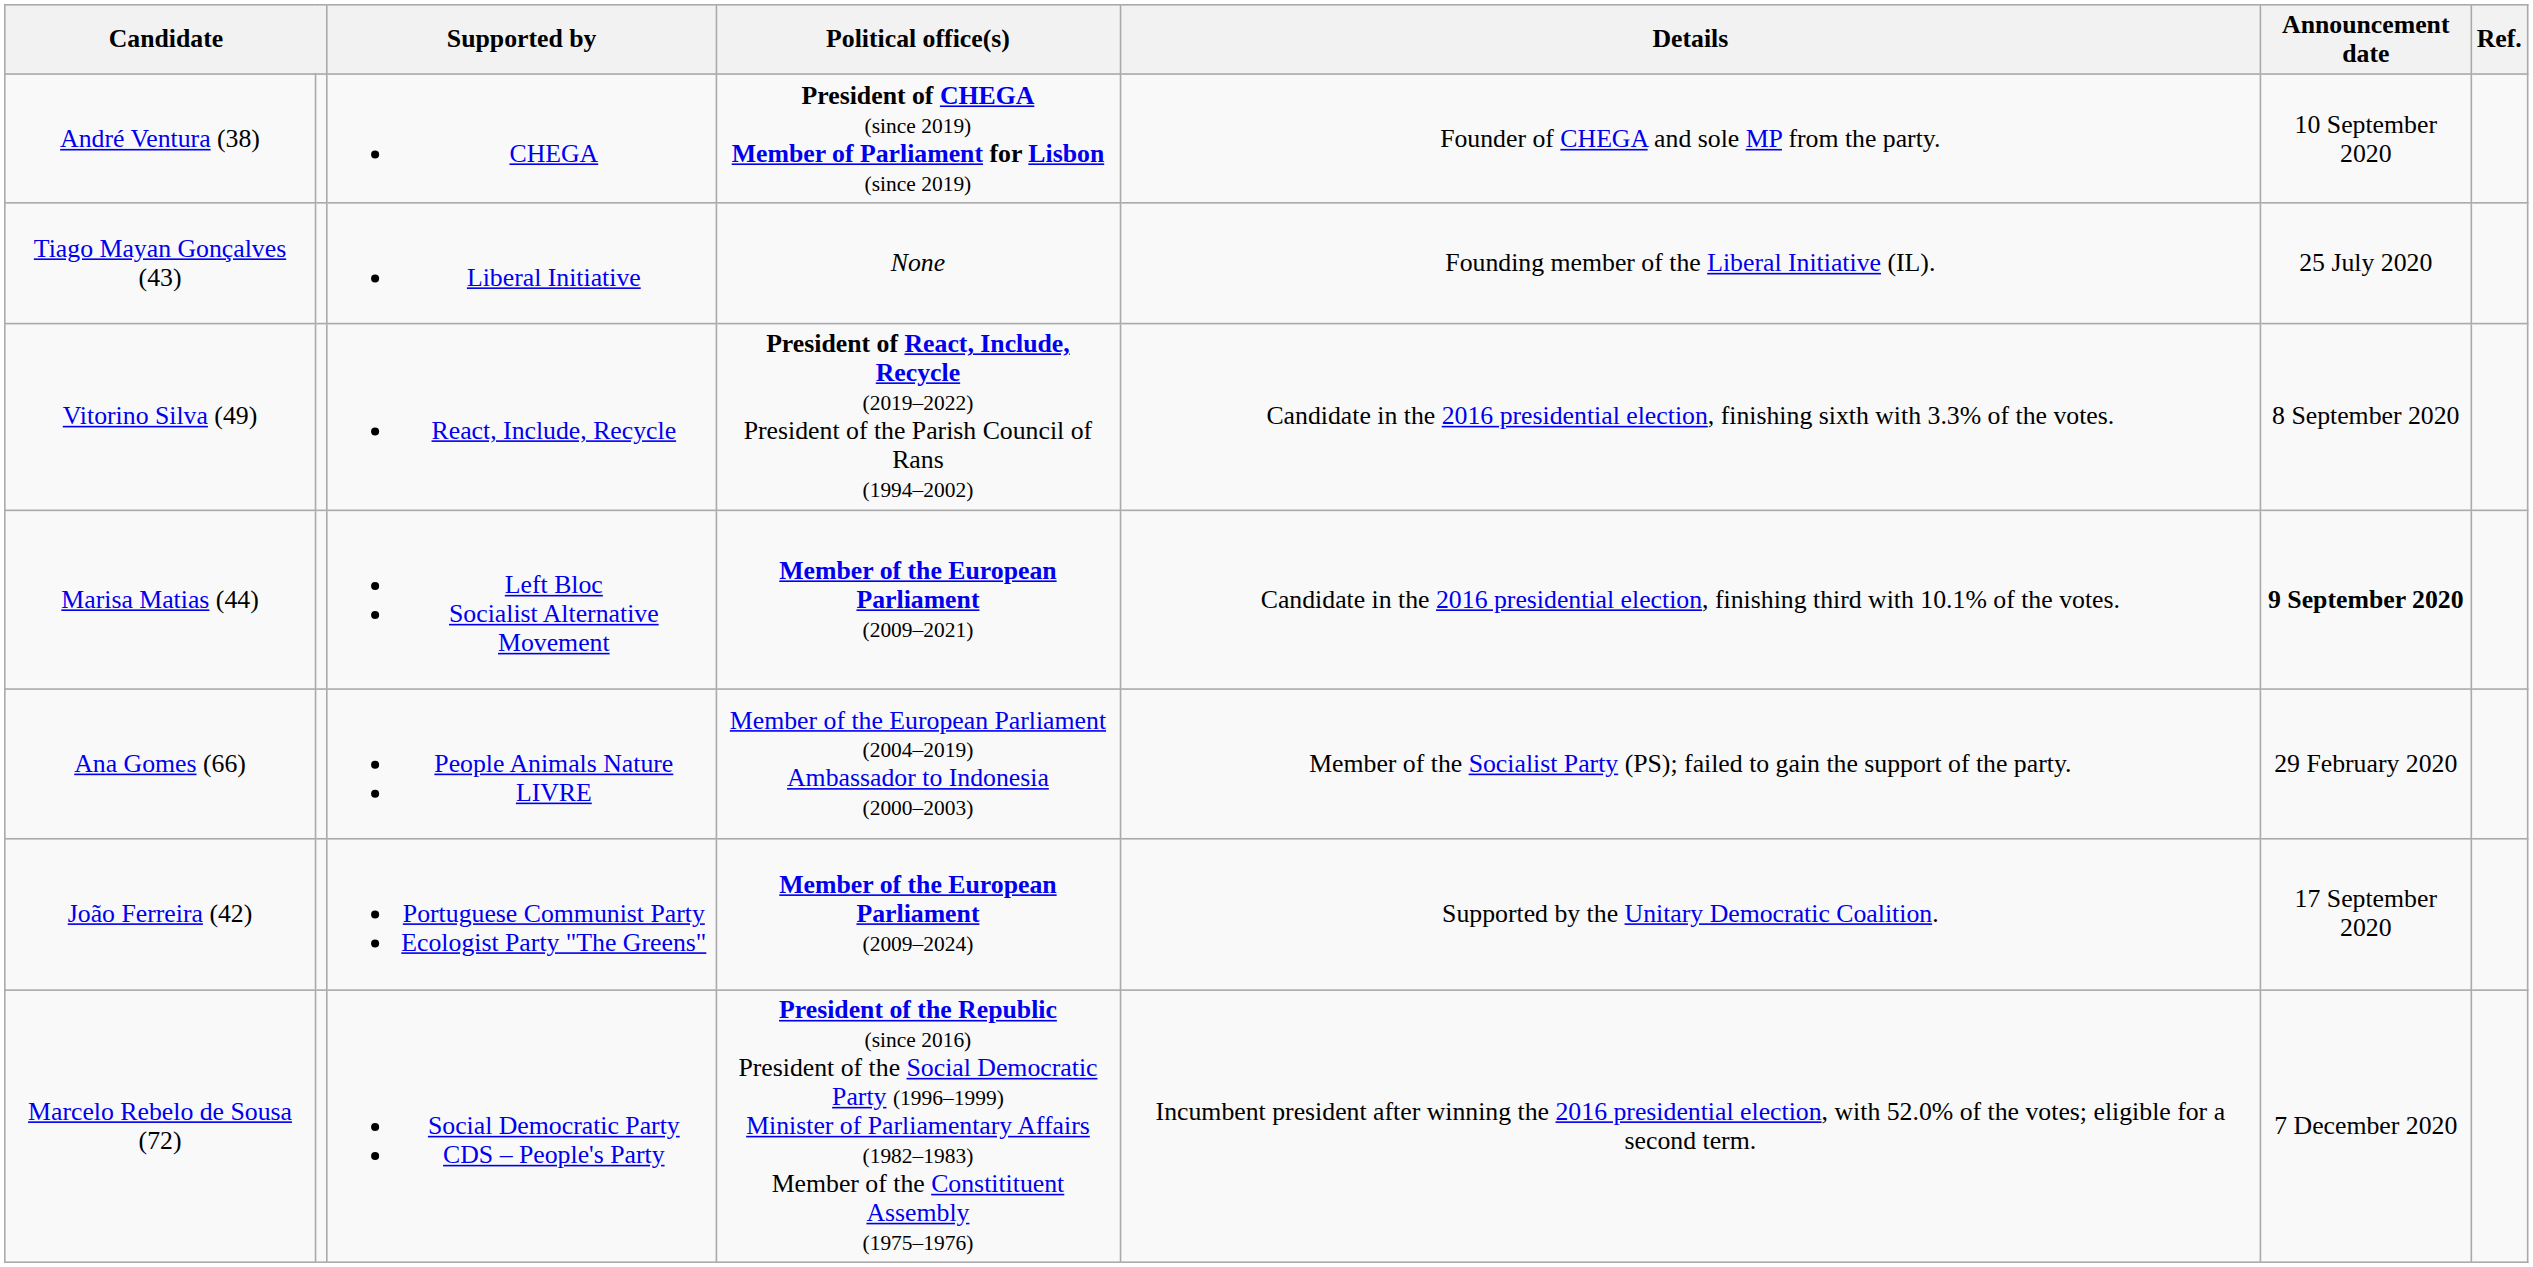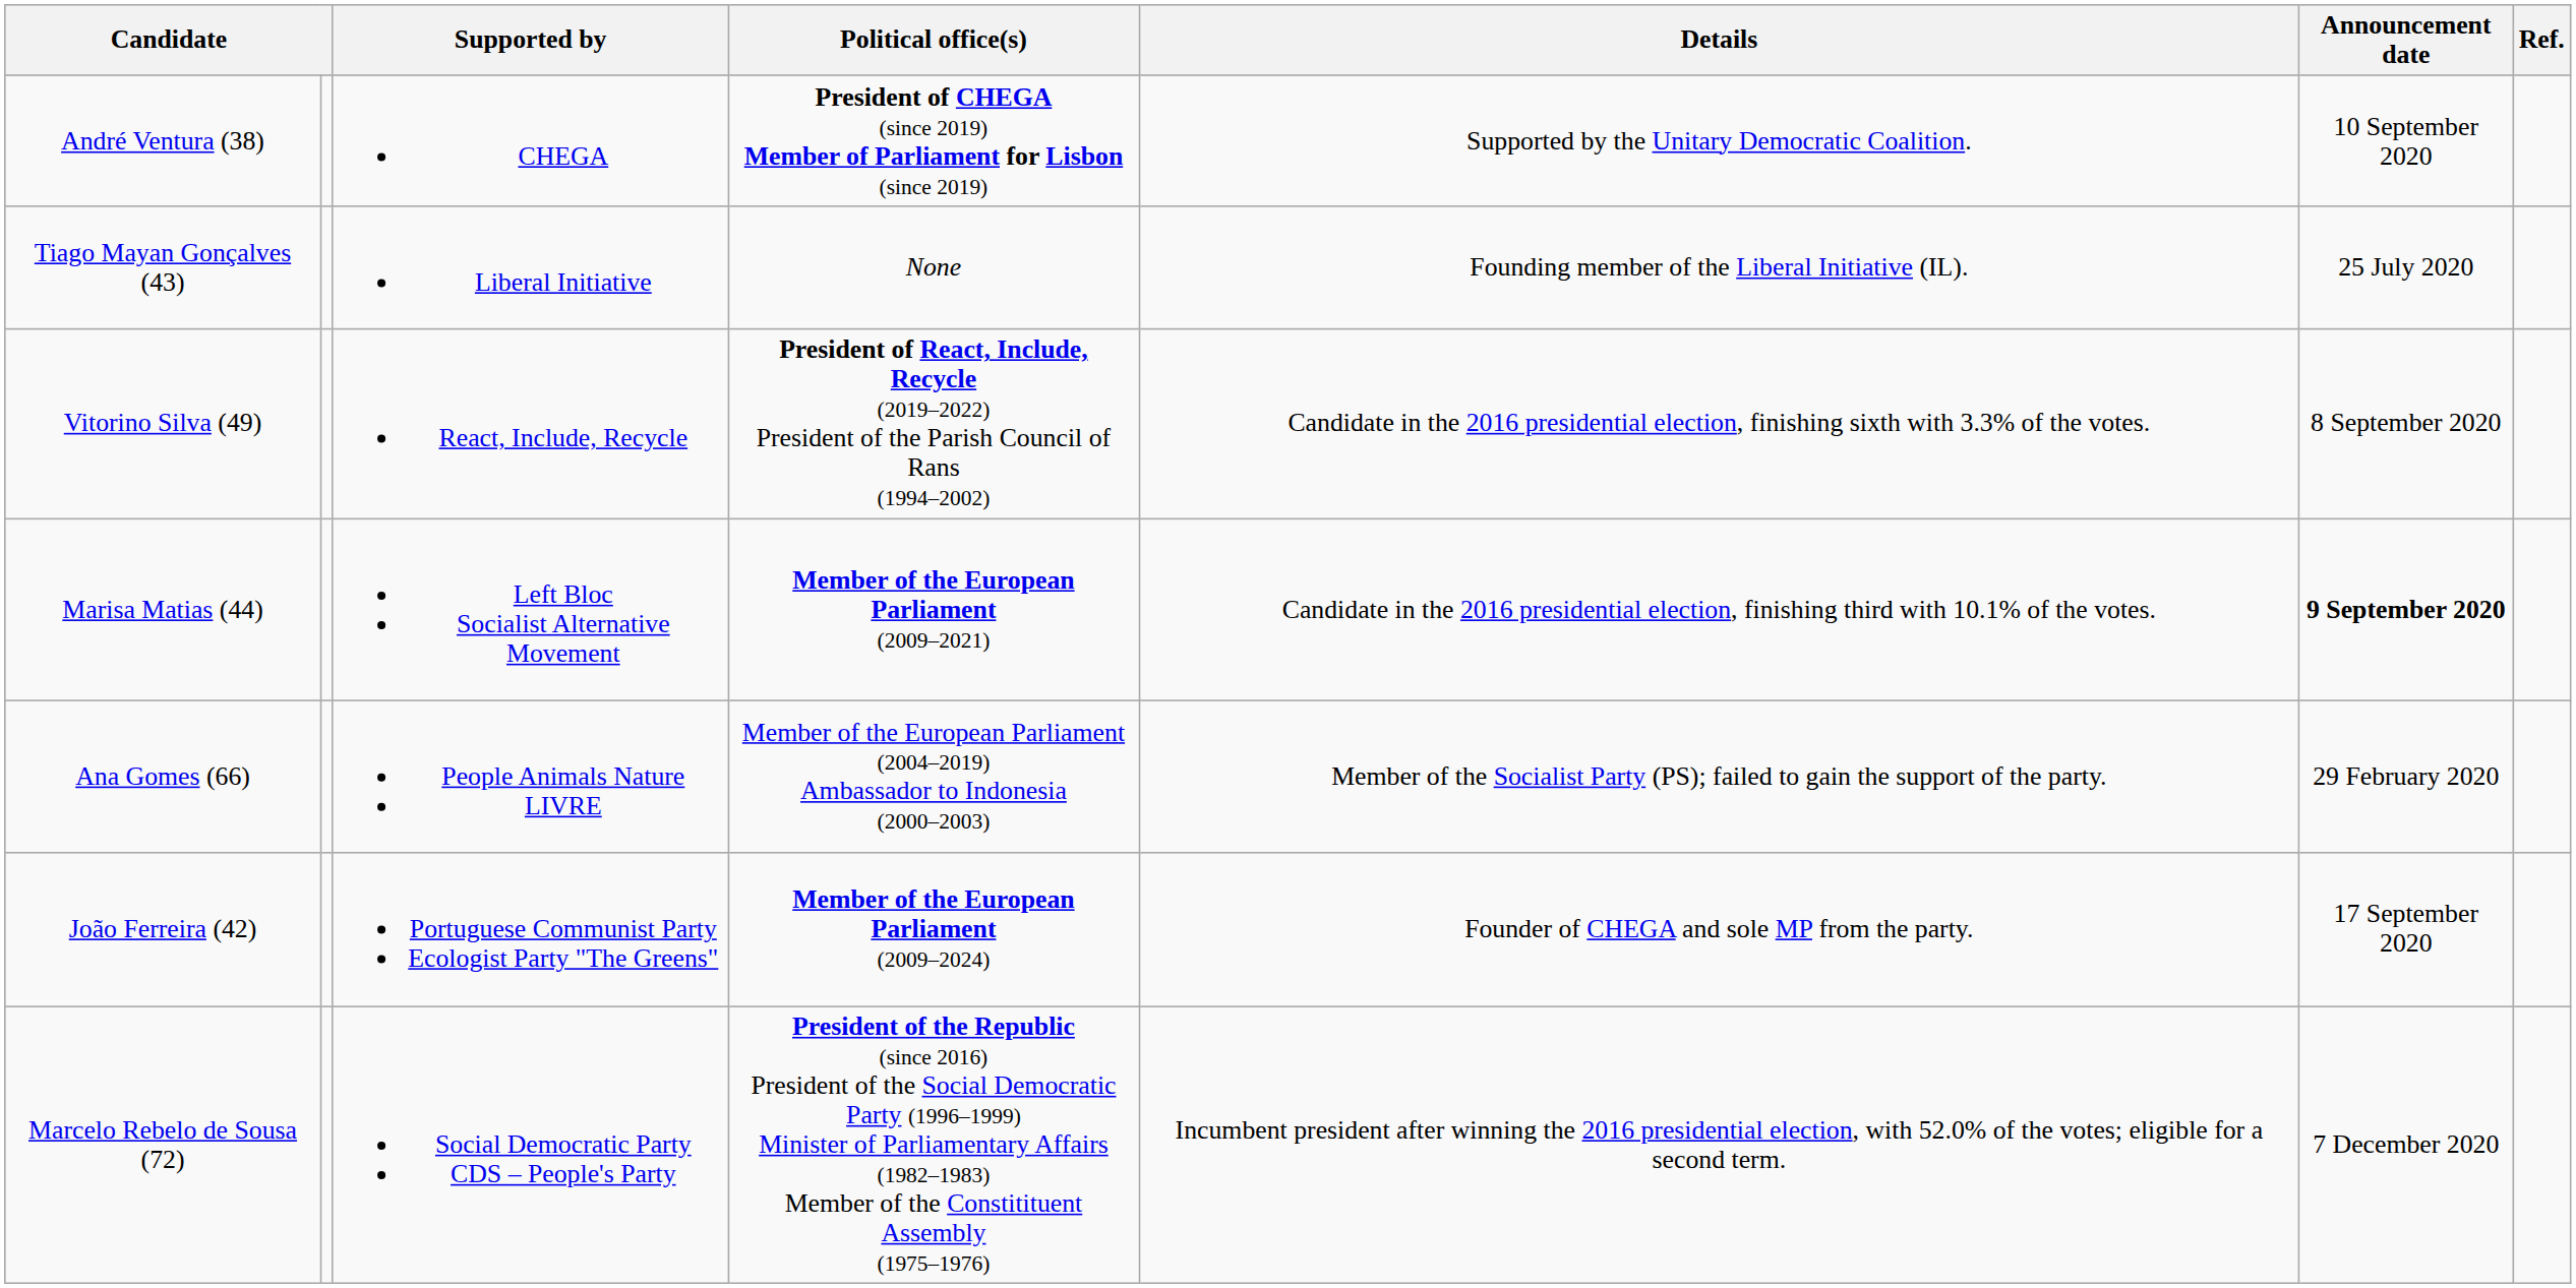 <table class="wikitable" style="text-align:center;">
 <tr>
 <th colspan="2">Candidate</th>
 <th>Supported by</th>
 <th style="width:16%;">Political office(s)</th>
 <th>Details</th>
 <th>Announcement<br>date</th>
 <th>Ref.</th>
 </tr>
 <tr>
 <td><a href='#'>André Ventura</a> (38)</td>
 <td></td>
 <td><br><ul><li> <a href='#'>CHEGA</a></li></ul></td>
 <td><strong>President of <a href='#'>CHEGA</a></strong><br><small>(since 2019)</small><br><strong><a href='#'>Member of Parliament</a> for <a href='#'>Lisbon</a></strong><br><small>(since 2019)</small></td>
-<td>Founder of <a href='#'>CHEGA</a> and sole <a href='#'>MP</a> from the party.</td>
+<td>Supported by the <a href='#'>Unitary Democratic Coalition</a>.</td>
 <td>10 September 2020</td>
 <td></td>
 </tr>
 <tr>
 <td><a href='#'>Tiago Mayan Gonçalves</a> (43)</td>
 <td></td>
 <td><br><ul><li> <a href='#'>Liberal Initiative</a></li></ul></td>
 <td><em>None</em></td>
 <td>Founding member of the <a href='#'>Liberal Initiative</a> (IL).</td>
 <td>25 July 2020</td>
 <td></td>
 </tr>
 <tr>
 <td><a href='#'>Vitorino Silva</a> (49)</td>
 <td></td>
 <td><br><ul><li> <a href='#'>React, Include, Recycle</a></li></ul></td>
 <td><strong>President of <a href='#'>React, Include, Recycle</a></strong><br><small>(2019–2022)</small><br>President of the Parish Council of Rans<br><small>(1994–2002)</small></td>
 <td>Candidate in the <a href='#'>2016 presidential election</a>, finishing sixth with 3.3% of the votes.</td>
 <td>8 September 2020</td>
 <td></td>
 </tr>
 <tr>
 <td><a href='#'>Marisa Matias</a> (44)</td>
 <td></td>
 <td><br><ul><li> <a href='#'>Left Bloc</a></li><li> <a href='#'>Socialist Alternative Movement</a></li></ul></td>
 <td><strong><a href='#'>Member of the European Parliament</a></strong><br><small>(2009–2021)</small></td>
 <td>Candidate in the <a href='#'>2016 presidential election</a>, finishing third with 10.1% of the votes.</td>
 <td><strong>9 September 2020</strong></td>
 <td></td>
 </tr>
 <tr>
 <td><a href='#'>Ana Gomes</a> (66)</td>
 <td></td>
 <td><br><ul><li> <a href='#'>People Animals Nature</a></li><li> <a href='#'>LIVRE</a></li></ul></td>
 <td><a href='#'>Member of the European Parliament</a><br><small>(2004–2019)</small><br><a href='#'>Ambassador to Indonesia</a><br><small>(2000–2003)</small></td>
 <td>Member of the <a href='#'>Socialist Party</a> (PS); failed to gain the support of the party.</td>
 <td>29 February 2020</td>
 <td></td>
 </tr>
 <tr>
 <td><a href='#'>João Ferreira</a> (42)</td>
 <td></td>
 <td><br><ul><li> <a href='#'>Portuguese Communist Party</a></li><li> <a href='#'>Ecologist Party "The Greens"</a></li></ul></td>
 <td><strong><a href='#'>Member of the European Parliament</a></strong><br><small>(2009–2024)</small></td>
-<td>Supported by the <a href='#'>Unitary Democratic Coalition</a>.</td>
+<td>Founder of <a href='#'>CHEGA</a> and sole <a href='#'>MP</a> from the party.</td>
 <td>17 September 2020</td>
 <td></td>
 </tr>
 <tr>
 <td><a href='#'>Marcelo Rebelo de Sousa</a> (72)</td>
 <td></td>
 <td><br><ul><li> <a href='#'>Social Democratic Party</a></li><li> <a href='#'>CDS – People's Party</a></li></ul></td>
 <td><a href='#'><strong>President of the Republic</strong></a><br><small>(since 2016)</small><br>President of the <a href='#'>Social Democratic Party</a> <small>(1996–1999)</small><br><a href='#'>Minister of Parliamentary Affairs</a><br><small>(1982–1983)</small><br>Member of the <a href='#'>Constitituent Assembly</a><br><small>(1975–1976)</small></td>
 <td>Incumbent president after winning the <a href='#'>2016 presidential election</a>, with 52.0% of the votes; eligible for a second term.</td>
 <td>7 December 2020</td>
 <td></td>
 </tr>
 </table>
